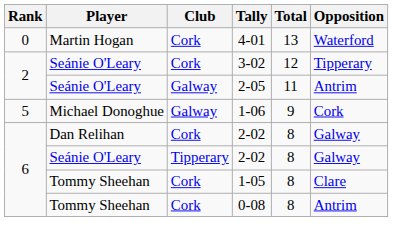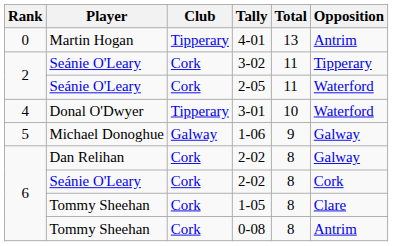 <table class="wikitable">
 <tr>
 <th>Rank</th>
 <th>Player</th>
 <th>Club</th>
 <th>Tally</th>
 <th>Total</th>
 <th>Opposition</th>
 </tr>
 <tr>
 <td rowspan="1" style="text-align:center;">0</td>
 <td>Martin Hogan</td>
-<td><a href='#'>Cork</a></td>
+<td><a href='#'>Tipperary</a></td>
 <td align=center>4-01</td>
 <td align=center>13</td>
-<td><a href='#'>Waterford</a></td>
+<td><a href='#'>Antrim</a></td>
 </tr>
 <tr>
 <td rowspan="2" style="text-align:center;">2</td>
 <td><a href='#'>Seánie O'Leary</a></td>
 <td><a href='#'>Cork</a></td>
 <td align=center>3-02</td>
-<td align=center>12</td>
+<td align=center>11</td>
 <td><a href='#'>Tipperary</a></td>
 </tr>
 <tr>
 <td><a href='#'>Seánie O'Leary</a></td>
-<td><a href='#'>Galway</a></td>
+<td><a href='#'>Cork</a></td>
 <td align=center>2-05</td>
 <td align=center>11</td>
-<td><a href='#'>Antrim</a></td>
+<td><a href='#'>Waterford</a></td>
+</tr>
+<tr>
+<td rowspan="1" style="text-align:center;">4</td>
+<td>Donal O'Dwyer</td>
+<td><a href='#'>Tipperary</a></td>
+<td align=center>3-01</td>
+<td align=center>10</td>
+<td><a href='#'>Waterford</a></td>
 </tr>
 <tr>
 <td rowspan="1" style="text-align:center;">5</td>
 <td>Michael Donoghue</td>
 <td><a href='#'>Galway</a></td>
 <td align=center>1-06</td>
 <td align=center>9</td>
-<td><a href='#'>Cork</a></td>
+<td><a href='#'>Galway</a></td>
 </tr>
 <tr>
 <td rowspan="4" style="text-align:center;">6</td>
 <td>Dan Relihan</td>
 <td><a href='#'>Cork</a></td>
 <td align=center>2-02</td>
 <td align=center>8</td>
 <td><a href='#'>Galway</a></td>
 </tr>
 <tr>
 <td><a href='#'>Seánie O'Leary</a></td>
-<td><a href='#'>Tipperary</a></td>
+<td><a href='#'>Cork</a></td>
 <td align=center>2-02</td>
 <td align=center>8</td>
-<td><a href='#'>Galway</a></td>
+<td><a href='#'>Cork</a></td>
 </tr>
 <tr>
 <td>Tommy Sheehan</td>
 <td><a href='#'>Cork</a></td>
 <td align=center>1-05</td>
 <td align=center>8</td>
 <td><a href='#'>Clare</a></td>
 </tr>
 <tr>
 <td>Tommy Sheehan</td>
 <td><a href='#'>Cork</a></td>
 <td align=center>0-08</td>
 <td align=center>8</td>
 <td><a href='#'>Antrim</a></td>
 </tr>
 </table>
